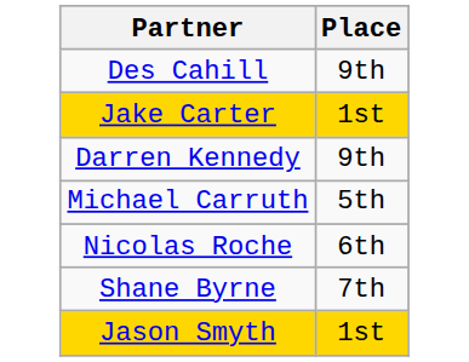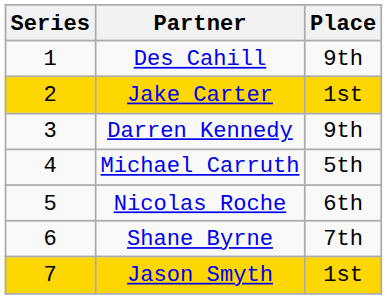 <table class="wikitable sortable" style="margin:auto; text-align:center;">
 <tr>
+<th>Series</th>
 <th>Partner</th>
 <th>Place</th>
 </tr>
 <tr>
+<td>1</td>
 <td><a href='#'>Des Cahill</a></td>
 <td>9th</td>
 </tr>
 <tr bgcolor="gold">
+<td>2</td>
 <td><a href='#'>Jake Carter</a></td>
 <td>1st</td>
 </tr>
 <tr>
+<td>3</td>
 <td><a href='#'>Darren Kennedy</a></td>
 <td>9th</td>
 </tr>
 <tr>
+<td>4</td>
 <td><a href='#'>Michael Carruth</a></td>
 <td>5th</td>
 </tr>
 <tr>
+<td>5</td>
 <td><a href='#'>Nicolas Roche</a></td>
 <td>6th</td>
 </tr>
 <tr>
+<td>6</td>
 <td><a href='#'>Shane Byrne</a></td>
 <td>7th</td>
 </tr>
 <tr bgcolor="gold">
+<td>7</td>
 <td><a href='#'>Jason Smyth</a></td>
 <td>1st</td>
 </tr>
 </table>
